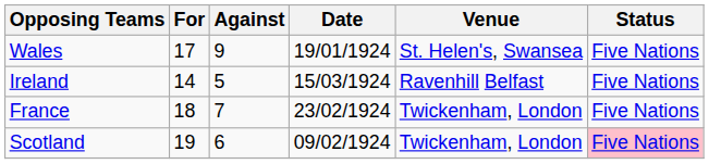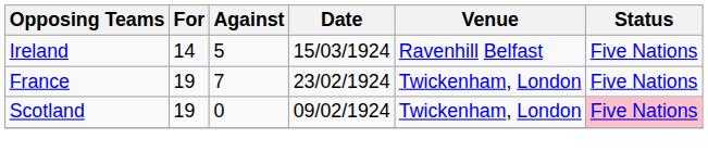 <table class="wikitable">
 <tr>
 <th>Opposing Teams</th>
 <th>For</th>
 <th>Against</th>
 <th>Date</th>
 <th>Venue</th>
 <th>Status</th>
-</tr>
-<tr>
-<td><a href='#'>Wales</a></td>
-<td>17</td>
-<td>9</td>
-<td>19/01/1924</td>
-<td><a href='#'>St. Helen's</a>, <a href='#'>Swansea</a></td>
-<td><a href='#'>Five Nations</a></td>
 </tr>
 <tr>
 <td><a href='#'>Ireland</a></td>
 <td>14</td>
 <td>5</td>
 <td>15/03/1924</td>
 <td><a href='#'>Ravenhill</a> <a href='#'>Belfast</a></td>
 <td><a href='#'>Five Nations</a></td>
 </tr>
 <tr>
 <td><a href='#'>France</a></td>
-<td>18</td>
+<td>19</td>
 <td>7</td>
 <td>23/02/1924</td>
 <td><a href='#'>Twickenham</a>, <a href='#'>London</a></td>
 <td><a href='#'>Five Nations</a></td>
 </tr>
 <tr>
 <td><a href='#'>Scotland</a></td>
 <td>19</td>
-<td>6</td>
+<td>0</td>
 <td>09/02/1924</td>
 <td><a href='#'>Twickenham</a>, <a href='#'>London</a></td>
 <td style="background: pink;"><a href='#'>Five Nations</a></td>
 </tr>
 <tr>
 </tr>
 </table>
